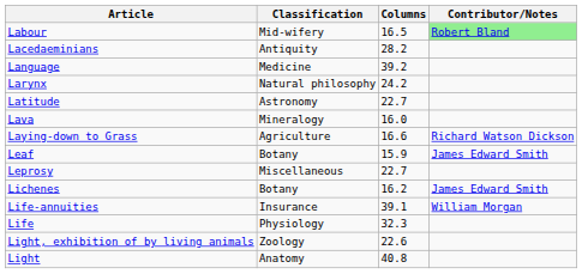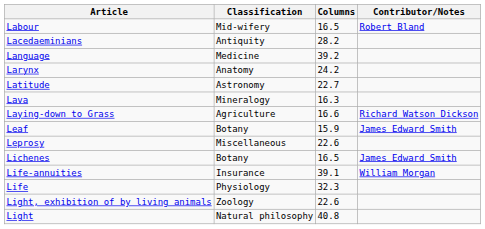 <table class="wikitable">
 <tr>
 <th>Article</th>
 <th>Classification</th>
 <th>Columns</th>
 <th>Contributor/Notes</th>
 </tr>
 <tr>
 <td><a href='#'>Labour</a></td>
 <td>Mid-wifery</td>
 <td>16.5</td>
-<td style="background: lightgreen;"><a href='#'>Robert Bland</a></td>
+<td><a href='#'>Robert Bland</a></td>
 </tr>
 <tr>
 <td><a href='#'>Lacedaeminians</a></td>
 <td>Antiquity</td>
 <td>28.2</td>
 <td></td>
 </tr>
 <tr>
 <td><a href='#'>Language</a></td>
 <td>Medicine</td>
 <td>39.2</td>
 <td></td>
 </tr>
 <tr>
 <td><a href='#'>Larynx</a></td>
-<td>Natural philosophy</td>
+<td>Anatomy</td>
 <td>24.2</td>
 <td></td>
 </tr>
 <tr>
 <td><a href='#'>Latitude</a></td>
 <td>Astronomy</td>
 <td>22.7</td>
 <td></td>
 </tr>
 <tr>
 <td><a href='#'>Lava</a></td>
 <td>Mineralogy</td>
-<td>16.0</td>
+<td>16.3</td>
 <td></td>
 </tr>
 <tr>
 <td><a href='#'>Laying-down to Grass</a></td>
 <td>Agriculture</td>
 <td>16.6</td>
 <td><a href='#'>Richard Watson Dickson</a></td>
 </tr>
 <tr>
 <td><a href='#'>Leaf</a></td>
 <td>Botany</td>
 <td>15.9</td>
 <td><a href='#'>James Edward Smith</a></td>
 </tr>
 <tr>
 <td><a href='#'>Leprosy</a></td>
 <td>Miscellaneous</td>
-<td>22.7</td>
+<td>22.6</td>
 <td></td>
 </tr>
 <tr>
 <td><a href='#'>Lichenes</a></td>
 <td>Botany</td>
-<td>16.2</td>
+<td>16.5</td>
 <td><a href='#'>James Edward Smith</a></td>
 </tr>
 <tr>
 <td><a href='#'>Life-annuities</a></td>
 <td>Insurance</td>
 <td>39.1</td>
 <td><a href='#'>William Morgan</a></td>
 </tr>
 <tr>
 <td><a href='#'>Life</a></td>
 <td>Physiology</td>
 <td>32.3</td>
 <td></td>
 </tr>
 <tr>
 <td><a href='#'>Light, exhibition of by living animals</a></td>
 <td>Zoology</td>
 <td>22.6</td>
 <td></td>
 </tr>
 <tr>
 <td><a href='#'>Light</a></td>
-<td>Anatomy</td>
+<td>Natural philosophy</td>
 <td>40.8</td>
 <td></td>
 </tr>
 </table>
